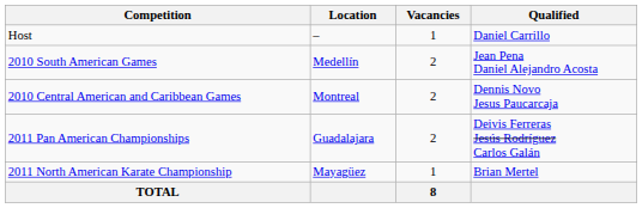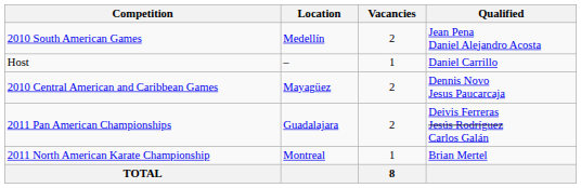 <table class = "wikitable" width=800>
 <tr>
 <th>Competition</th>
 <th>Location</th>
 <th>Vacancies</th>
 <th>Qualified</th>
 </tr>
 <tr>
+<td><a href='#'>2010 South American Games</a></td>
+<td> <a href='#'>Medellín</a></td>
+<td align="center">2</td>
+<td> <a href='#'>Jean Pena</a> <br> <a href='#'>Daniel Alejandro Acosta</a></td>
+</tr>
+<tr>
 <td>Host</td>
 <td>–</td>
 <td align="center">1</td>
 <td> <a href='#'>Daniel Carrillo</a></td>
 </tr>
 <tr>
-<td><a href='#'>2010 South American Games</a></td>
-<td> <a href='#'>Medellín</a></td>
-<td align="center">2</td>
-<td> <a href='#'>Jean Pena</a> <br> <a href='#'>Daniel Alejandro Acosta</a></td>
-</tr>
-<tr>
 <td><a href='#'>2010 Central American and Caribbean Games</a></td>
-<td> <a href='#'>Montreal</a></td>
+<td> <a href='#'>Mayagüez</a></td>
 <td align="center">2</td>
 <td> <a href='#'>Dennis Novo</a><br> <a href='#'>Jesus Paucarcaja</a></td>
 </tr>
 <tr>
 <td><a href='#'>2011 Pan American Championships</a> </td>
 <td> <a href='#'>Guadalajara</a></td>
 <td align="center">2</td>
 <td> <a href='#'>Deivis Ferreras</a> <br> <s><a href='#'>Jesús Rodríguez</a></s> <br>  <a href='#'>Carlos Galán</a></td>
 </tr>
 <tr>
 <td><a href='#'>2011 North American Karate Championship</a> </td>
-<td> <a href='#'>Mayagüez</a></td>
+<td> <a href='#'>Montreal</a></td>
 <td align="center">1</td>
 <td> <a href='#'>Brian Mertel</a></td>
 </tr>
 <tr>
 <th>TOTAL</th>
 <th></th>
 <th>8</th>
 <th></th>
 </tr>
 </table>
